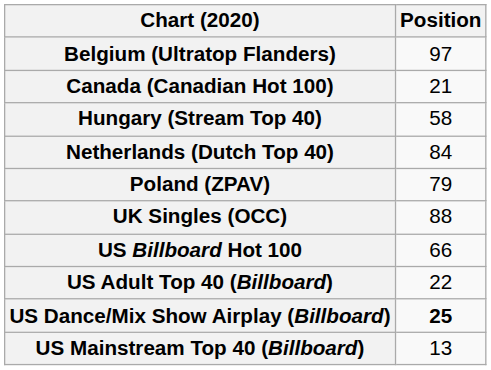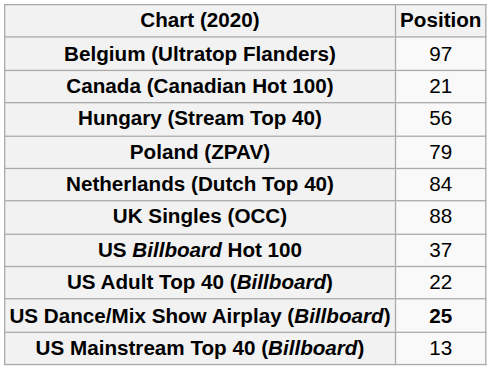 <table class="wikitable sortable plainrowheaders" style="text-align:center">
 <tr>
 <th scope="col">Chart (2020)</th>
 <th scope="col">Position</th>
 </tr>
 <tr>
 <th scope="row">Belgium (Ultratop Flanders)</th>
 <td>97</td>
 </tr>
 <tr>
 <th scope="row">Canada (Canadian Hot 100)</th>
 <td>21</td>
 </tr>
 <tr>
 <th scope="row">Hungary (Stream Top 40)</th>
-<td>58</td>
+<td>56</td>
+</tr>
+<tr>
+<th scope="row">Poland (ZPAV)</th>
+<td>79</td>
 </tr>
 <tr>
 <th scope="row">Netherlands (Dutch Top 40)</th>
 <td>84</td>
-</tr>
-<tr>
-<th scope="row">Poland (ZPAV)</th>
-<td>79</td>
 </tr>
 <tr>
 <th scope="row">UK Singles (OCC)</th>
 <td>88</td>
 </tr>
 <tr>
 <th scope="row">US <em>Billboard</em> Hot 100</th>
-<td>66</td>
+<td>37</td>
 </tr>
 <tr>
 <th scope="row">US Adult Top 40 (<em>Billboard</em>)</th>
 <td>22</td>
 </tr>
 <tr>
 <th scope="row">US Dance/Mix Show Airplay (<em>Billboard</em>)</th>
 <td><strong>25</strong></td>
 </tr>
 <tr>
 <th scope="row">US Mainstream Top 40 (<em>Billboard</em>)</th>
 <td>13</td>
 </tr>
 </table>
